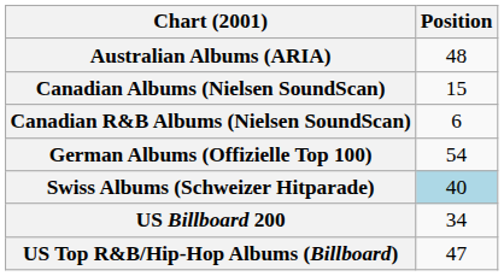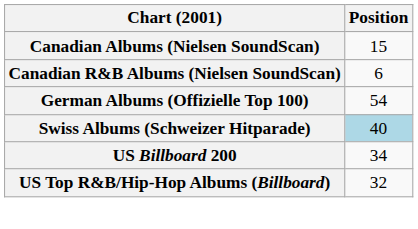 <table class="wikitable sortable plainrowheaders" style="text-align:center">
 <tr>
 <th scope="col">Chart (2001)</th>
 <th scope="col">Position</th>
-</tr>
-<tr>
-<th scope="row">Australian Albums (ARIA)</th>
-<td>48</td>
 </tr>
 <tr>
 <th scope="row">Canadian Albums (Nielsen SoundScan) </th>
 <td>15</td>
 </tr>
 <tr>
 <th scope="row">Canadian R&B Albums (Nielsen SoundScan)</th>
 <td>6</td>
 </tr>
 <tr>
 <th scope="row">German Albums (Offizielle Top 100)</th>
 <td>54</td>
 </tr>
 <tr>
 <th scope="row">Swiss Albums (Schweizer Hitparade)</th>
 <td style="background: lightblue;">40</td>
 </tr>
 <tr>
 <th scope="row">US <em>Billboard</em> 200</th>
 <td>34</td>
 </tr>
 <tr>
 <th scope="row">US Top R&B/Hip-Hop Albums (<em>Billboard</em>)</th>
-<td>47</td>
+<td>32</td>
 </tr>
 </table>
